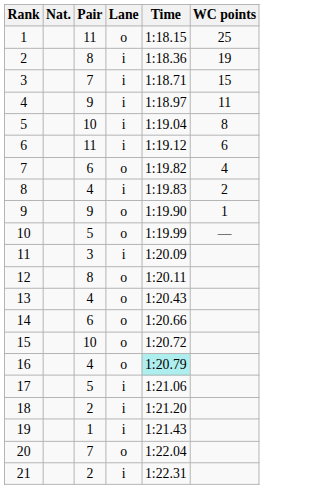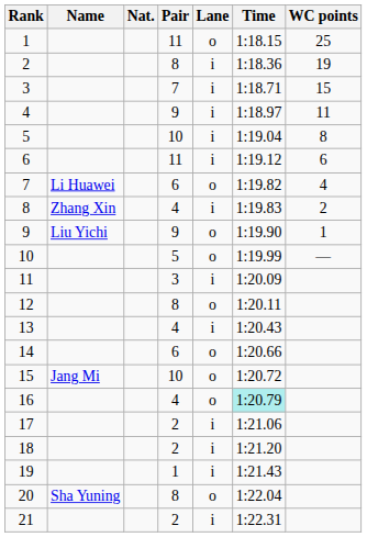 <table class="wikitable sortable" style="text-align:center">
 <tr>
 <th>Rank</th>
+<th>Name</th>
 <th>Nat.</th>
 <th>Pair</th>
 <th>Lane</th>
 <th>Time</th>
 <th>WC points</th>
 </tr>
 <tr>
 <td>1</td>
+<td align=left></td>
 <td></td>
 <td>11</td>
 <td>o</td>
 <td>1:18.15</td>
 <td>25</td>
 </tr>
 <tr>
 <td>2</td>
+<td align=left></td>
 <td></td>
 <td>8</td>
 <td>i</td>
 <td>1:18.36</td>
 <td>19</td>
 </tr>
 <tr>
 <td>3</td>
+<td align=left></td>
 <td></td>
 <td>7</td>
 <td>i</td>
 <td>1:18.71</td>
 <td>15</td>
 </tr>
 <tr>
 <td>4</td>
+<td align=left></td>
 <td></td>
 <td>9</td>
 <td>i</td>
 <td>1:18.97</td>
 <td>11</td>
 </tr>
 <tr>
 <td>5</td>
+<td align=left></td>
 <td></td>
 <td>10</td>
 <td>i</td>
 <td>1:19.04</td>
 <td>8</td>
 </tr>
 <tr>
 <td>6</td>
+<td align=left></td>
 <td></td>
 <td>11</td>
 <td>i</td>
 <td>1:19.12</td>
 <td>6</td>
 </tr>
 <tr>
 <td>7</td>
+<td align=left><a href='#'>Li Huawei</a></td>
 <td></td>
 <td>6</td>
 <td>o</td>
 <td>1:19.82</td>
 <td>4</td>
 </tr>
 <tr>
 <td>8</td>
+<td align=left><a href='#'>Zhang Xin</a></td>
 <td></td>
 <td>4</td>
 <td>i</td>
 <td>1:19.83</td>
 <td>2</td>
 </tr>
 <tr>
 <td>9</td>
+<td align=left><a href='#'>Liu Yichi</a></td>
 <td></td>
 <td>9</td>
 <td>o</td>
 <td>1:19.90</td>
 <td>1</td>
 </tr>
 <tr>
 <td>10</td>
+<td align=left></td>
 <td></td>
 <td>5</td>
 <td>o</td>
 <td>1:19.99</td>
 <td>—</td>
 </tr>
 <tr>
 <td>11</td>
+<td align=left></td>
 <td></td>
 <td>3</td>
 <td>i</td>
 <td>1:20.09</td>
 <td></td>
 </tr>
 <tr>
 <td>12</td>
+<td align=left></td>
 <td></td>
 <td>8</td>
 <td>o</td>
 <td>1:20.11</td>
 <td></td>
 </tr>
 <tr>
 <td>13</td>
+<td align=left></td>
 <td></td>
 <td>4</td>
-<td>o</td>
+<td>i</td>
 <td>1:20.43</td>
 <td></td>
 </tr>
 <tr>
 <td>14</td>
+<td align=left></td>
 <td></td>
 <td>6</td>
 <td>o</td>
 <td>1:20.66</td>
 <td></td>
 </tr>
 <tr>
 <td>15</td>
+<td align=left><a href='#'>Jang Mi</a></td>
 <td></td>
 <td>10</td>
 <td>o</td>
 <td>1:20.72</td>
 <td></td>
 </tr>
 <tr>
 <td>16</td>
+<td align=left></td>
 <td></td>
 <td>4</td>
 <td>o</td>
 <td style="background: paleturquoise;">1:20.79</td>
 <td></td>
 </tr>
 <tr>
 <td>17</td>
+<td align=left></td>
 <td></td>
-<td>5</td>
+<td>2</td>
 <td>i</td>
 <td>1:21.06</td>
 <td></td>
 </tr>
 <tr>
 <td>18</td>
+<td align=left></td>
 <td></td>
 <td>2</td>
 <td>i</td>
 <td>1:21.20</td>
 <td></td>
 </tr>
 <tr>
 <td>19</td>
+<td align=left></td>
 <td></td>
 <td>1</td>
 <td>i</td>
 <td>1:21.43</td>
 <td></td>
 </tr>
 <tr>
 <td>20</td>
+<td align=left><a href='#'>Sha Yuning</a></td>
 <td></td>
-<td>7</td>
+<td>8</td>
 <td>o</td>
 <td>1:22.04</td>
 <td></td>
 </tr>
 <tr>
 <td>21</td>
+<td align=left></td>
 <td></td>
 <td>2</td>
 <td>i</td>
 <td>1:22.31</td>
 <td></td>
 </tr>
 </table>
